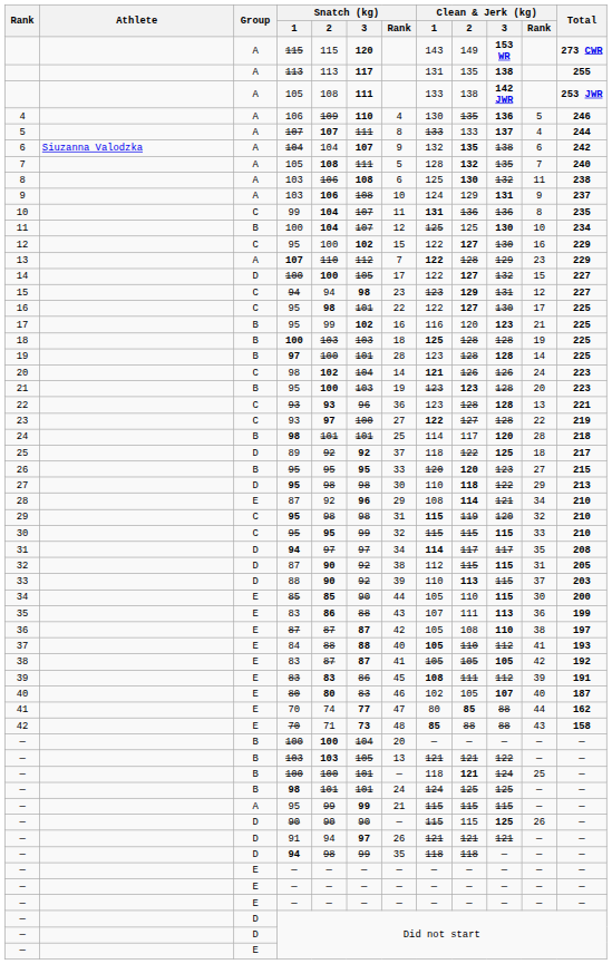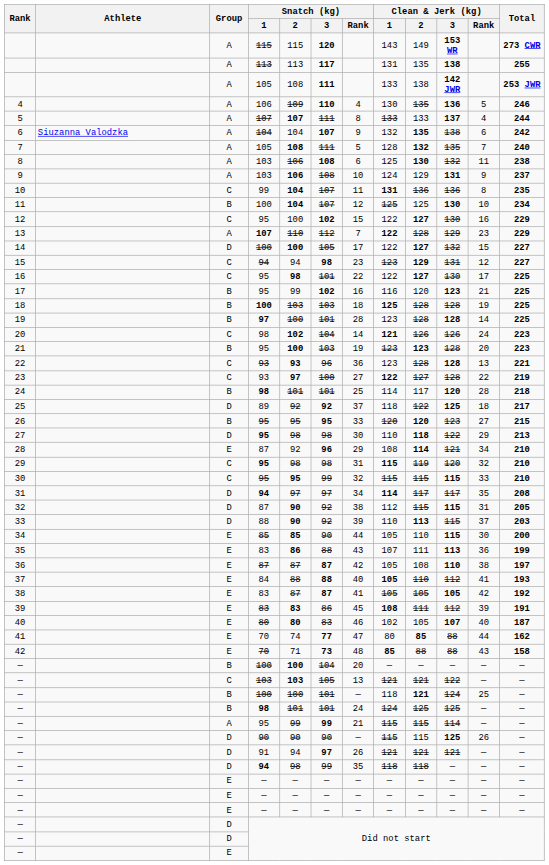 <table class = "wikitable" style="text-align:center;">
 <tr>
 <th rowspan=2 width=40>Rank</th>
 <th rowspan=2 width=250>Athlete</th>
 <th rowspan=2 width=50>Group</th>
 <th colspan=4>Snatch (kg)</th>
 <th colspan=4>Clean & Jerk (kg)</th>
 <th rowspan=2 width=60>Total</th>
 </tr>
 <tr>
 <th width=40>1</th>
 <th width=40>2</th>
 <th width=40>3</th>
 <th width=40>Rank</th>
 <th width=40>1</th>
 <th width=40>2</th>
 <th width=40>3</th>
 <th width=40>Rank</th>
 </tr>
 <tr>
 <td></td>
 <td align=left></td>
 <td>A</td>
 <td><s>115</s></td>
 <td>115</td>
 <td><strong>120</strong></td>
 <td></td>
 <td>143</td>
 <td>149</td>
 <td><strong>153 <a href='#'>WR</a></strong></td>
 <td><strong></strong></td>
 <td><strong>273 <a href='#'>CWR</a></strong></td>
 </tr>
 <tr>
 <td></td>
 <td align=left></td>
 <td>A</td>
 <td><s>113</s></td>
 <td>113</td>
 <td><strong>117</strong></td>
 <td></td>
 <td>131</td>
 <td>135</td>
 <td><strong>138</strong></td>
 <td></td>
 <td><strong>255</strong></td>
 </tr>
 <tr>
 <td></td>
 <td align=left></td>
 <td>A</td>
 <td>105</td>
 <td>108</td>
 <td><strong>111</strong></td>
 <td></td>
 <td>133</td>
 <td>138</td>
 <td><strong>142 <a href='#'>JWR</a></strong></td>
 <td></td>
 <td><strong>253 <a href='#'>JWR</a></strong></td>
 </tr>
 <tr>
 <td>4</td>
 <td align=left></td>
 <td>A</td>
 <td>106</td>
 <td><s>109</s></td>
 <td><strong>110</strong></td>
 <td>4</td>
 <td>130</td>
 <td><s>135</s></td>
 <td><strong>136</strong></td>
 <td>5</td>
 <td><strong>246</strong></td>
 </tr>
 <tr>
 <td>5</td>
 <td align=left></td>
 <td>A</td>
 <td><s>107</s></td>
 <td><strong>107</strong></td>
 <td><s>111</s></td>
 <td>8</td>
 <td><s>133</s></td>
 <td>133</td>
 <td><strong>137</strong></td>
 <td>4</td>
 <td><strong>244</strong></td>
 </tr>
 <tr>
 <td>6</td>
 <td align=left> <a href='#'>Siuzanna Valodzka</a> </td>
 <td>A</td>
 <td><s>104</s></td>
 <td>104</td>
 <td><strong>107</strong></td>
 <td>9</td>
 <td>132</td>
 <td><strong>135</strong></td>
 <td><s>138</s></td>
 <td>6</td>
 <td><strong>242</strong></td>
 </tr>
 <tr>
 <td>7</td>
 <td align=left></td>
 <td>A</td>
 <td>105</td>
 <td><strong>108</strong></td>
 <td><s>111</s></td>
 <td>5</td>
 <td>128</td>
 <td><strong>132</strong></td>
 <td><s>135</s></td>
 <td>7</td>
 <td><strong>240</strong></td>
 </tr>
 <tr>
 <td>8</td>
 <td align=left></td>
 <td>A</td>
 <td>103</td>
 <td><s>106</s></td>
 <td><strong>108</strong></td>
 <td>6</td>
 <td>125</td>
 <td><strong>130</strong></td>
 <td><s>132</s></td>
 <td>11</td>
 <td><strong>238</strong></td>
 </tr>
 <tr>
 <td>9</td>
 <td align=left></td>
 <td>A</td>
 <td>103</td>
 <td><strong>106</strong></td>
 <td><s>108</s></td>
 <td>10</td>
 <td>124</td>
 <td>129</td>
 <td><strong>131</strong></td>
 <td>9</td>
 <td><strong>237</strong></td>
 </tr>
 <tr>
 <td>10</td>
 <td align=left></td>
 <td>C</td>
 <td>99</td>
 <td><strong>104</strong></td>
 <td><s>107</s></td>
 <td>11</td>
 <td><strong>131</strong></td>
 <td><s>136</s></td>
 <td><s>136</s></td>
 <td>8</td>
 <td><strong>235</strong></td>
 </tr>
 <tr>
 <td>11</td>
 <td align=left></td>
 <td>B</td>
 <td>100</td>
 <td><strong>104</strong></td>
 <td><s>107</s></td>
 <td>12</td>
 <td><s>125</s></td>
 <td>125</td>
 <td><strong>130</strong></td>
 <td>10</td>
 <td><strong>234</strong></td>
 </tr>
 <tr>
 <td>12</td>
 <td align=left></td>
 <td>C</td>
 <td>95</td>
 <td>100</td>
 <td><strong>102</strong></td>
 <td>15</td>
 <td>122</td>
 <td><strong>127</strong></td>
 <td><s>130</s></td>
 <td>16</td>
 <td><strong>229</strong></td>
 </tr>
 <tr>
 <td>13</td>
 <td align=left></td>
 <td>A</td>
 <td><strong>107</strong></td>
 <td><s>110</s></td>
 <td><s>112</s></td>
 <td>7</td>
 <td><strong>122</strong></td>
 <td><s>128</s></td>
 <td><s>129</s></td>
 <td>23</td>
 <td><strong>229</strong></td>
 </tr>
 <tr>
 <td>14</td>
 <td align=left></td>
 <td>D</td>
 <td><s>100</s></td>
 <td><strong>100</strong></td>
 <td><s>105</s></td>
 <td>17</td>
 <td>122</td>
 <td><strong>127</strong></td>
 <td><s>132</s></td>
 <td>15</td>
 <td><strong>227</strong></td>
 </tr>
 <tr>
 <td>15</td>
 <td align=left></td>
 <td>C</td>
 <td><s>94</s></td>
 <td>94</td>
 <td><strong>98</strong></td>
 <td>23</td>
 <td><s>123</s></td>
 <td><strong>129</strong></td>
 <td><s>131</s></td>
 <td>12</td>
 <td><strong>227</strong></td>
 </tr>
 <tr>
 <td>16</td>
 <td align=left></td>
 <td>C</td>
 <td>95</td>
 <td><strong>98</strong></td>
 <td><s>101</s></td>
 <td>22</td>
 <td>122</td>
 <td><strong>127</strong></td>
 <td><s>130</s></td>
 <td>17</td>
 <td><strong>225</strong></td>
 </tr>
 <tr>
 <td>17</td>
 <td align=left></td>
 <td>B</td>
 <td>95</td>
 <td>99</td>
 <td><strong>102</strong></td>
 <td>16</td>
 <td>116</td>
 <td>120</td>
 <td><strong>123</strong></td>
 <td>21</td>
 <td><strong>225</strong></td>
 </tr>
 <tr>
 <td>18</td>
 <td align=left></td>
 <td>B</td>
 <td><strong>100</strong></td>
 <td><s>103</s></td>
 <td><s>103</s></td>
 <td>18</td>
 <td><strong>125</strong></td>
 <td><s>128</s></td>
 <td><s>128</s></td>
 <td>19</td>
 <td><strong>225</strong></td>
 </tr>
 <tr>
 <td>19</td>
 <td align=left></td>
 <td>B</td>
 <td><strong>97</strong></td>
 <td><s>100</s></td>
 <td><s>101</s></td>
 <td>28</td>
 <td>123</td>
 <td><s>128</s></td>
 <td><strong>128</strong></td>
 <td>14</td>
 <td><strong>225</strong></td>
 </tr>
 <tr>
 <td>20</td>
 <td align=left></td>
 <td>C</td>
 <td>98</td>
 <td><strong>102</strong></td>
 <td><s>104</s></td>
 <td>14</td>
 <td><strong>121</strong></td>
 <td><s>126</s></td>
 <td><s>126</s></td>
 <td>24</td>
 <td><strong>223</strong></td>
 </tr>
 <tr>
 <td>21</td>
 <td align=left></td>
 <td>B</td>
 <td>95</td>
 <td><strong>100</strong></td>
 <td><s>103</s></td>
 <td>19</td>
 <td><s>123</s></td>
 <td><strong>123</strong></td>
 <td><s>128</s></td>
 <td>20</td>
 <td><strong>223</strong></td>
 </tr>
 <tr>
 <td>22</td>
 <td align=left></td>
 <td>C</td>
 <td><s>93</s></td>
 <td><strong>93</strong></td>
 <td><s>96</s></td>
 <td>36</td>
 <td>123</td>
 <td><s>128</s></td>
 <td><strong>128</strong></td>
 <td>13</td>
 <td><strong>221</strong></td>
 </tr>
 <tr>
 <td>23</td>
 <td align=left></td>
 <td>C</td>
 <td>93</td>
 <td><strong>97</strong></td>
 <td><s>100</s></td>
 <td>27</td>
 <td><strong>122</strong></td>
 <td><s>127</s></td>
 <td><s>128</s></td>
 <td>22</td>
 <td><strong>219</strong></td>
 </tr>
 <tr>
 <td>24</td>
 <td align=left></td>
 <td>B</td>
 <td><strong>98</strong></td>
 <td><s>101</s></td>
 <td><s>101</s></td>
 <td>25</td>
 <td>114</td>
 <td>117</td>
 <td><strong>120</strong></td>
 <td>28</td>
 <td><strong>218</strong></td>
 </tr>
 <tr>
 <td>25</td>
 <td align=left></td>
 <td>D</td>
 <td>89</td>
 <td><s>92</s></td>
 <td><strong>92</strong></td>
 <td>37</td>
 <td>118</td>
 <td><s>122</s></td>
 <td><strong>125</strong></td>
 <td>18</td>
 <td><strong>217</strong></td>
 </tr>
 <tr>
 <td>26</td>
 <td align=left></td>
 <td>B</td>
 <td><s>95</s></td>
 <td><s>95</s></td>
 <td><strong>95</strong></td>
 <td>33</td>
 <td><s>120</s></td>
 <td><strong>120</strong></td>
 <td><s>123</s></td>
 <td>27</td>
 <td><strong>215</strong></td>
 </tr>
 <tr>
 <td>27</td>
 <td align=left></td>
 <td>D</td>
 <td><strong>95</strong></td>
 <td><s>98</s></td>
 <td><s>98</s></td>
 <td>30</td>
 <td>110</td>
 <td><strong>118</strong></td>
 <td><s>122</s></td>
 <td>29</td>
 <td><strong>213</strong></td>
 </tr>
 <tr>
 <td>28</td>
 <td align=left></td>
 <td>E</td>
 <td>87</td>
 <td>92</td>
 <td><strong>96</strong></td>
 <td>29</td>
 <td>108</td>
 <td><strong>114</strong></td>
 <td><s>121</s></td>
 <td>34</td>
 <td><strong>210</strong></td>
 </tr>
 <tr>
 <td>29</td>
 <td align=left></td>
 <td>C</td>
 <td><strong>95</strong></td>
 <td><s>98</s></td>
 <td><s>98</s></td>
 <td>31</td>
 <td><strong>115</strong></td>
 <td><s>119</s></td>
 <td><s>120</s></td>
 <td>32</td>
 <td><strong>210</strong></td>
 </tr>
 <tr>
 <td>30</td>
 <td align=left></td>
 <td>C</td>
 <td><s>95</s></td>
 <td><strong>95</strong></td>
 <td><s>99</s></td>
 <td>32</td>
 <td><s>115</s></td>
 <td><s>115</s></td>
 <td><strong>115</strong></td>
 <td>33</td>
 <td><strong>210</strong></td>
 </tr>
 <tr>
 <td>31</td>
 <td align=left></td>
 <td>D</td>
 <td><strong>94</strong></td>
 <td><s>97</s></td>
 <td><s>97</s></td>
 <td>34</td>
 <td><strong>114</strong></td>
 <td><s>117</s></td>
 <td><s>117</s></td>
 <td>35</td>
 <td><strong>208</strong></td>
 </tr>
 <tr>
 <td>32</td>
 <td align=left></td>
 <td>D</td>
 <td>87</td>
 <td><strong>90</strong></td>
 <td><s>92</s></td>
 <td>38</td>
 <td>112</td>
 <td><s>115</s></td>
 <td><strong>115</strong></td>
 <td>31</td>
 <td><strong>205</strong></td>
 </tr>
 <tr>
 <td>33</td>
 <td align=left></td>
 <td>D</td>
 <td>88</td>
 <td><strong>90</strong></td>
 <td><s>92</s></td>
 <td>39</td>
 <td>110</td>
 <td><strong>113</strong></td>
 <td><s>115</s></td>
 <td>37</td>
 <td><strong>203</strong></td>
 </tr>
 <tr>
 <td>34</td>
 <td align=left></td>
 <td>E</td>
 <td><s>85</s></td>
 <td><strong>85</strong></td>
 <td><s>90</s></td>
 <td>44</td>
 <td>105</td>
 <td>110</td>
 <td><strong>115</strong></td>
 <td>30</td>
 <td><strong>200</strong></td>
 </tr>
 <tr>
 <td>35</td>
 <td align=left></td>
 <td>E</td>
 <td>83</td>
 <td><strong>86</strong></td>
 <td><s>88</s></td>
 <td>43</td>
 <td>107</td>
 <td>111</td>
 <td><strong>113</strong></td>
 <td>36</td>
 <td><strong>199</strong></td>
 </tr>
 <tr>
 <td>36</td>
 <td align=left></td>
 <td>E</td>
 <td><s>87</s></td>
 <td><s>87</s></td>
 <td><strong>87</strong></td>
 <td>42</td>
 <td>105</td>
 <td>108</td>
 <td><strong>110</strong></td>
 <td>38</td>
 <td><strong>197</strong></td>
 </tr>
 <tr>
 <td>37</td>
 <td align=left></td>
 <td>E</td>
 <td>84</td>
 <td><s>88</s></td>
 <td><strong>88</strong></td>
 <td>40</td>
 <td><strong>105</strong></td>
 <td><s>110</s></td>
 <td><s>112</s></td>
 <td>41</td>
 <td><strong>193</strong></td>
 </tr>
 <tr>
 <td>38</td>
 <td align=left></td>
 <td>E</td>
 <td>83</td>
 <td><s>87</s></td>
 <td><strong>87</strong></td>
 <td>41</td>
 <td><s>105</s></td>
 <td><s>105</s></td>
 <td><strong>105</strong></td>
 <td>42</td>
 <td><strong>192</strong></td>
 </tr>
 <tr>
 <td>39</td>
 <td align=left></td>
 <td>E</td>
 <td><s>83</s></td>
 <td><strong>83</strong></td>
 <td><s>86</s></td>
 <td>45</td>
 <td><strong>108</strong></td>
 <td><s>111</s></td>
 <td><s>112</s></td>
 <td>39</td>
 <td><strong>191</strong></td>
 </tr>
 <tr>
 <td>40</td>
 <td align=left></td>
 <td>E</td>
 <td><s>80</s></td>
 <td><strong>80</strong></td>
 <td><s>83</s></td>
 <td>46</td>
 <td>102</td>
 <td>105</td>
 <td><strong>107</strong></td>
 <td>40</td>
 <td><strong>187</strong></td>
 </tr>
 <tr>
 <td>41</td>
 <td align=left></td>
 <td>E</td>
 <td>70</td>
 <td>74</td>
 <td><strong>77</strong></td>
 <td>47</td>
 <td>80</td>
 <td><strong>85</strong></td>
 <td><s>88</s></td>
 <td>44</td>
 <td><strong>162</strong></td>
 </tr>
 <tr>
 <td>42</td>
 <td align=left></td>
 <td>E</td>
 <td><s>70</s></td>
 <td>71</td>
 <td><strong>73</strong></td>
 <td>48</td>
 <td><strong>85</strong></td>
 <td><s>88</s></td>
 <td><s>88</s></td>
 <td>43</td>
 <td><strong>158</strong></td>
 </tr>
 <tr>
 <td>—</td>
 <td align=left></td>
 <td>B</td>
 <td><s>100</s></td>
 <td><strong>100</strong></td>
 <td><s>104</s></td>
 <td>20</td>
 <td>—</td>
 <td>—</td>
 <td>—</td>
 <td>—</td>
 <td>—</td>
 </tr>
 <tr>
 <td>—</td>
 <td align=left></td>
-<td>B</td>
+<td>C</td>
 <td><s>103</s></td>
 <td><strong>103</strong></td>
 <td><s>105</s></td>
 <td>13</td>
 <td><s>121</s></td>
 <td><s>121</s></td>
 <td><s>122</s></td>
 <td>—</td>
 <td>—</td>
 </tr>
 <tr>
 <td>—</td>
 <td align=left></td>
 <td>B</td>
 <td><s>100</s></td>
 <td><s>100</s></td>
 <td><s>101</s></td>
 <td>—</td>
 <td>118</td>
 <td><strong>121</strong></td>
 <td><s>124</s></td>
 <td>25</td>
 <td>—</td>
 </tr>
 <tr>
 <td>—</td>
 <td align=left></td>
 <td>B</td>
 <td><strong>98</strong></td>
 <td><s>101</s></td>
 <td><s>101</s></td>
 <td>24</td>
 <td><s>124</s></td>
 <td><s>125</s></td>
 <td><s>125</s></td>
 <td>—</td>
 <td>—</td>
 </tr>
 <tr>
 <td>—</td>
 <td align=left></td>
 <td>A</td>
 <td>95</td>
 <td><s>99</s></td>
 <td><strong>99</strong></td>
 <td>21</td>
 <td><s>115</s></td>
 <td><s>115</s></td>
-<td><s>115</s></td>
+<td><s>114</s></td>
 <td>—</td>
 <td>—</td>
 </tr>
 <tr>
 <td>—</td>
 <td align=left></td>
 <td>D</td>
 <td><s>90</s></td>
 <td><s>90</s></td>
 <td><s>90</s></td>
 <td>—</td>
 <td><s>115</s></td>
 <td>115</td>
 <td><strong>125</strong></td>
 <td>26</td>
 <td>—</td>
 </tr>
 <tr>
 <td>—</td>
 <td align=left></td>
 <td>D</td>
 <td>91</td>
 <td>94</td>
 <td><strong>97</strong></td>
 <td>26</td>
 <td><s>121</s></td>
 <td><s>121</s></td>
 <td><s>121</s></td>
 <td>—</td>
 <td>—</td>
 </tr>
 <tr>
 <td>—</td>
 <td align=left></td>
 <td>D</td>
 <td><strong>94</strong></td>
 <td><s>98</s></td>
 <td><s>99</s></td>
 <td>35</td>
 <td><s>118</s></td>
 <td><s>118</s></td>
 <td>—</td>
 <td>—</td>
 <td>—</td>
 </tr>
 <tr>
 <td>—</td>
 <td align=left></td>
 <td>E</td>
 <td>—</td>
 <td>—</td>
 <td>—</td>
 <td>—</td>
 <td>—</td>
 <td>—</td>
 <td>—</td>
 <td>—</td>
 <td>—</td>
 </tr>
 <tr>
 <td>—</td>
 <td align=left></td>
 <td>E</td>
 <td>—</td>
 <td>—</td>
 <td>—</td>
 <td>—</td>
 <td>—</td>
 <td>—</td>
 <td>—</td>
 <td>—</td>
 <td>—</td>
 </tr>
 <tr>
 <td>—</td>
 <td align=left></td>
 <td>E</td>
 <td>—</td>
 <td>—</td>
 <td>—</td>
 <td>—</td>
 <td>—</td>
 <td>—</td>
 <td>—</td>
 <td>—</td>
 <td>—</td>
 </tr>
 <tr>
 <td>—</td>
 <td align="left"></td>
 <td>D</td>
 <td colspan=9 rowspan=3>Did not start</td>
 </tr>
 <tr>
 <td>—</td>
 <td align=left></td>
 <td>D</td>
 </tr>
 <tr>
 <td>—</td>
 <td align="left"></td>
 <td>E</td>
 </tr>
 </table>
